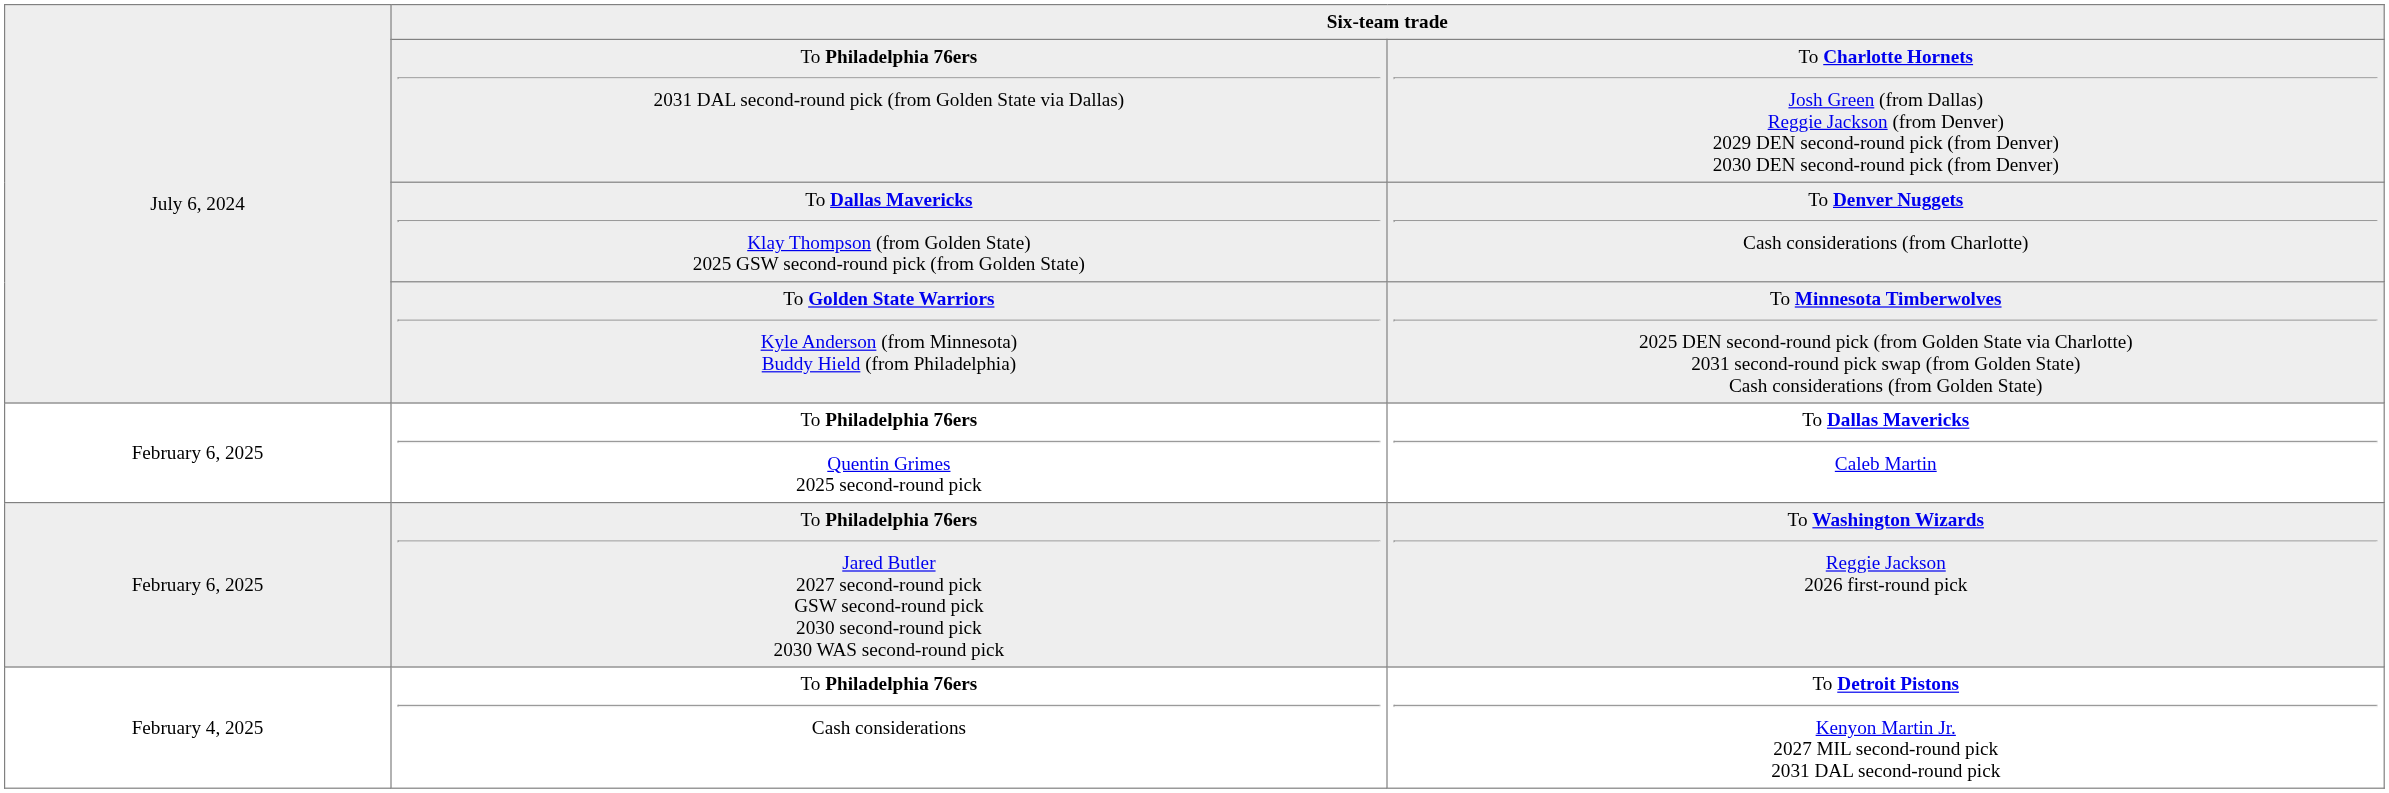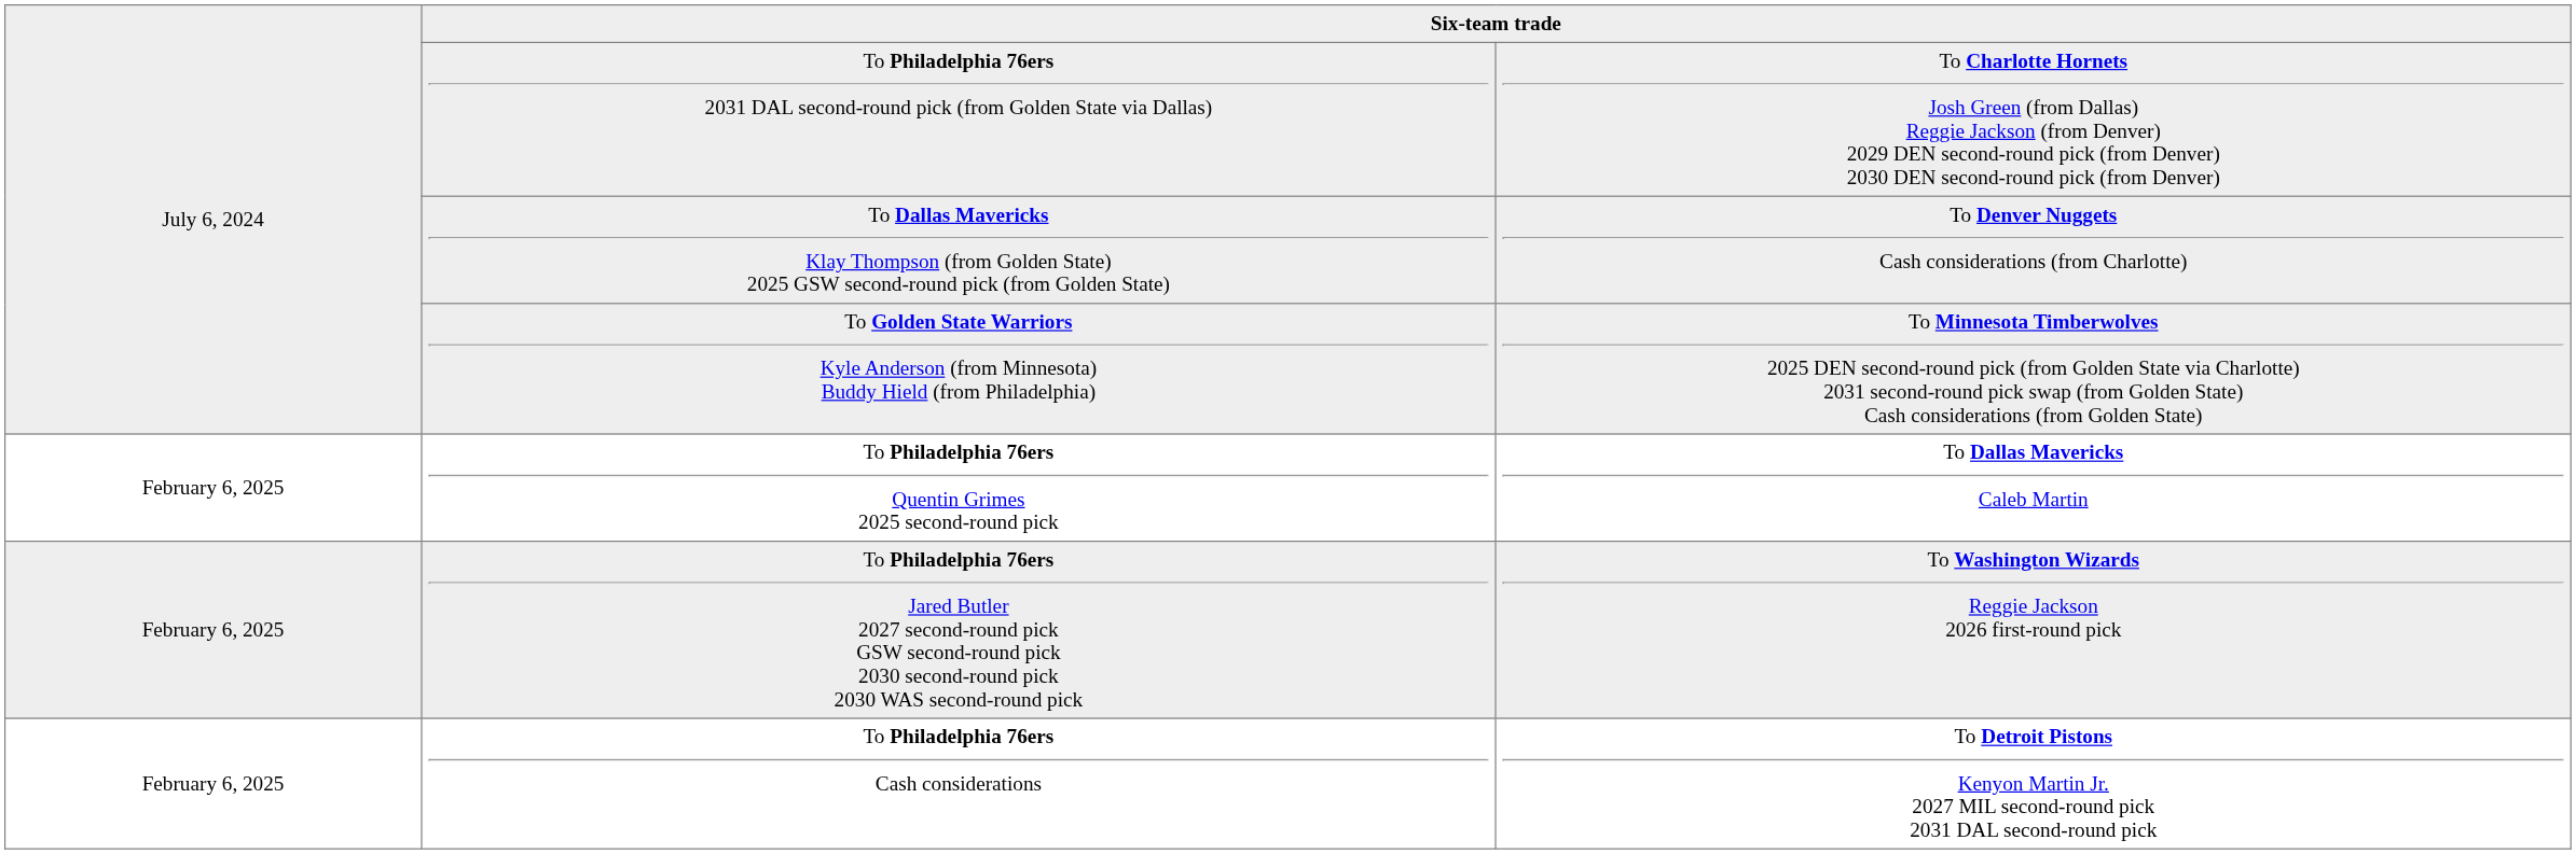 <table border="1" style="border-collapse:collapse; text-align:center; width:100%;"  cellpadding="5">
 <tr style="background:#eee;">
 <td style="width:12%" rowspan="4">July 6, 2024</td>
 <td style="width:30%" valign="top" colspan="2"><strong>Six-team trade</strong></td>
 </tr>
 <tr style="background:#eee;">
 <td style="width:30%" valign="top">To <strong>Philadelphia 76ers</strong><hr>2031 DAL second-round pick (from Golden State via Dallas)</td>
 <td style="width:30%" valign="top">To <strong><a href='#'>Charlotte Hornets</a></strong><hr><a href='#'>Josh Green</a> (from Dallas)<br><a href='#'>Reggie Jackson</a> (from Denver)<br>2029 DEN second-round pick (from Denver)<br>2030 DEN second-round pick (from Denver)</td>
 </tr>
 <tr style="background:#eee;">
 <td style="width:30%" valign="top">To <strong><a href='#'>Dallas Mavericks</a></strong><hr><a href='#'>Klay Thompson</a> (from Golden State)<br>2025 GSW second-round pick (from Golden State)</td>
 <td style="width:30%" valign="top">To <strong><a href='#'>Denver Nuggets</a></strong><hr>Cash considerations (from Charlotte)</td>
 </tr>
 <tr style="background:#eee;">
 <td style="width:30%" valign="top">To <strong><a href='#'>Golden State Warriors</a></strong><hr><a href='#'>Kyle Anderson</a> (from Minnesota)<br><a href='#'>Buddy Hield</a> (from Philadelphia)</td>
 <td style="width:30%" valign="top">To <strong><a href='#'>Minnesota Timberwolves</a></strong><hr>2025 DEN second-round pick (from Golden State via Charlotte)<br>2031 second-round pick swap (from Golden State)<br>Cash considerations (from Golden State)</td>
 </tr>
 <tr>
 <td style="width:10%">February 6, 2025</td>
 <td style="width:31%; vertical-align:top;">To <strong>Philadelphia 76ers</strong><hr><a href='#'>Quentin Grimes</a><br>2025 second-round pick</td>
 <td style="width:31%; vertical-align:top;">To <strong><a href='#'>Dallas Mavericks</a></strong><hr><a href='#'>Caleb Martin</a></td>
 </tr>
 <tr style="background:#eee;">
 <td style="width:10%">February 6, 2025</td>
 <td style="width:31%; vertical-align:top;">To <strong>Philadelphia 76ers</strong><hr><a href='#'>Jared Butler</a><br>2027 second-round pick<br>GSW second-round pick<br>2030 second-round pick<br>2030 WAS second-round pick</td>
 <td style="width:31%; vertical-align:top;">To <strong><a href='#'>Washington Wizards</a></strong><hr><a href='#'>Reggie Jackson</a><br>2026 first-round pick</td>
 </tr>
 <tr>
-<td style="width:10%">February 4, 2025</td>
+<td style="width:10%">February 6, 2025</td>
 <td style="width:31%; vertical-align:top;">To <strong>Philadelphia 76ers</strong><hr>Cash considerations</td>
 <td style="width:31%; vertical-align:top;">To <strong><a href='#'>Detroit Pistons</a></strong><hr><a href='#'>Kenyon Martin Jr.</a><br>2027 MIL second-round pick<br>2031 DAL second-round pick</td>
 </tr>
 </table>
